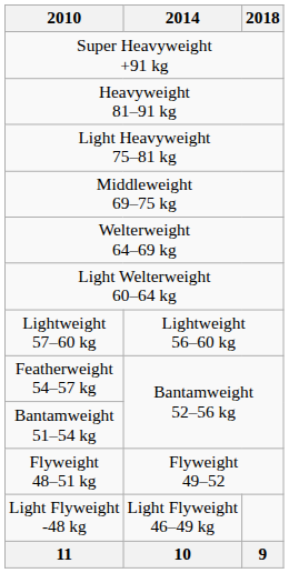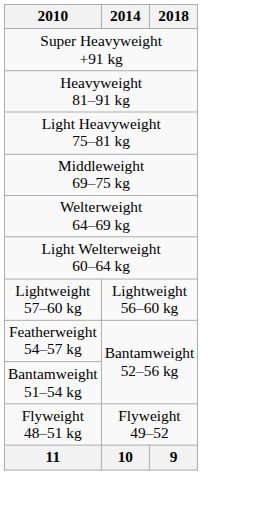 <table class="wikitable" style="text-align:center">
 <tr>
 <th>2010</th>
 <th>2014</th>
 <th>2018</th>
 </tr>
 <tr>
 <td colspan="3">Super Heavyweight<br>+91 kg</td>
 </tr>
 <tr>
 <td colspan="3">Heavyweight<br>81–91 kg</td>
 </tr>
 <tr>
 <td colspan="3">Light Heavyweight<br>75–81 kg</td>
 </tr>
 <tr>
 <td colspan="3">Middleweight<br>69–75 kg</td>
 </tr>
 <tr>
 <td colspan="3">Welterweight<br>64–69 kg</td>
 </tr>
 <tr>
 <td colspan="3">Light Welterweight<br>60–64 kg</td>
 </tr>
 <tr>
 <td>Lightweight<br>57–60 kg</td>
 <td colspan="2">Lightweight<br>56–60 kg</td>
 </tr>
 <tr>
 <td>Featherweight<br>54–57 kg</td>
 <td rowspan="2" colspan="2">Bantamweight<br>52–56 kg</td>
 </tr>
 <tr>
 <td>Bantamweight<br>51–54 kg</td>
 </tr>
 <tr>
 <td>Flyweight<br>48–51 kg</td>
 <td colspan="2">Flyweight<br>49–52</td>
 </tr>
 <tr>
-<td>Light Flyweight<br>-48 kg</td>
-<td>Light Flyweight<br>46–49 kg</td>
-<td></td>
-</tr>
-<tr>
 <th>11</th>
 <th>10</th>
 <th>9</th>
 </tr>
 </table>
